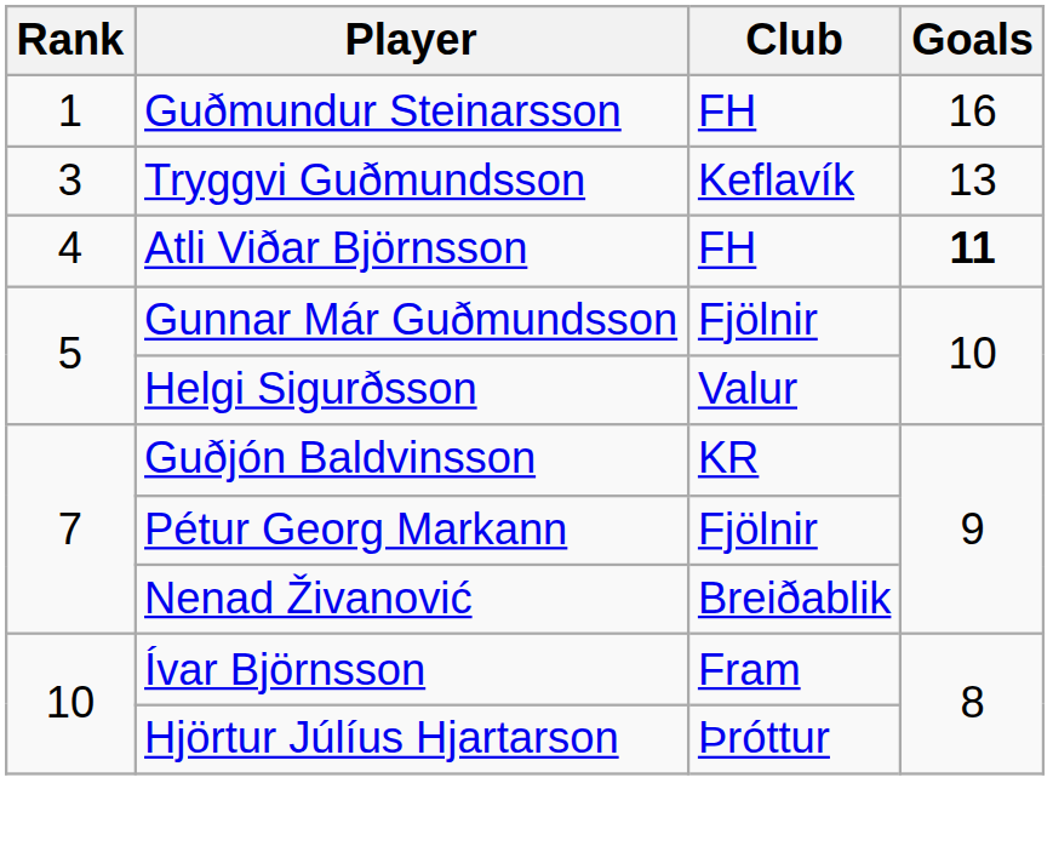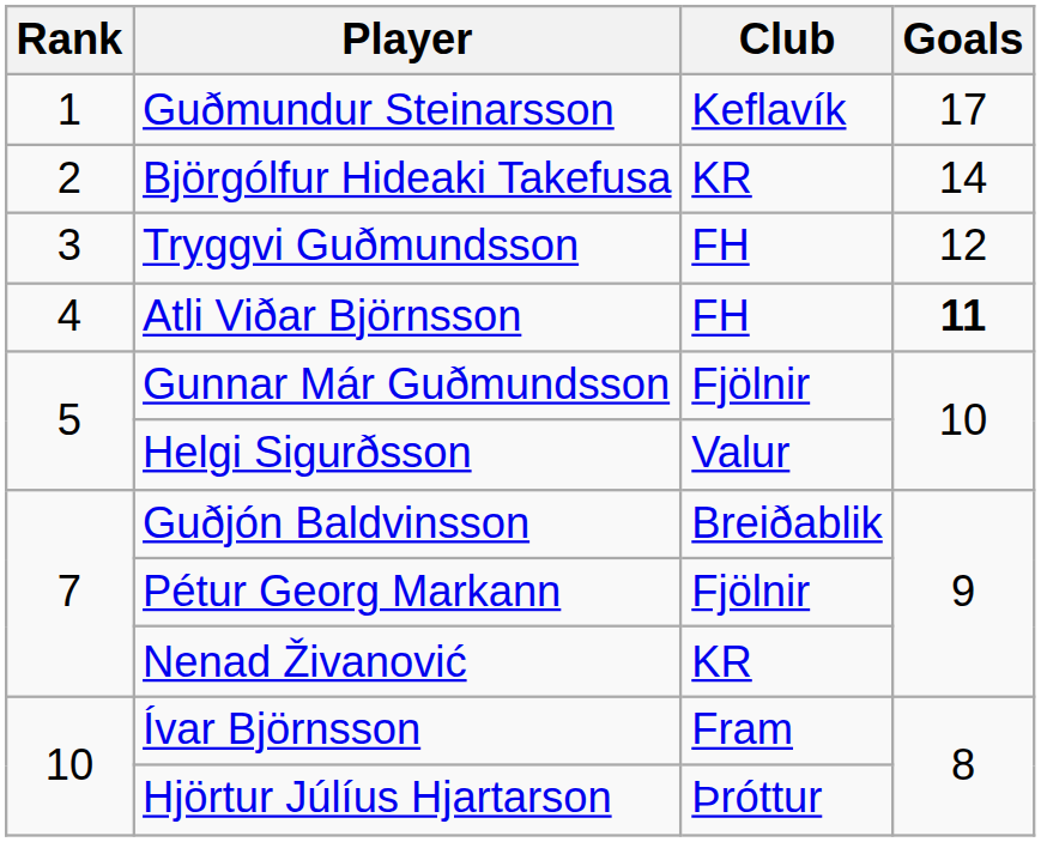 <table class="wikitable" style="text-align:center;">
 <tr>
 <th>Rank</th>
 <th>Player</th>
 <th>Club</th>
 <th>Goals</th>
 </tr>
 <tr>
 <td>1</td>
 <td align="left"> <a href='#'>Guðmundur Steinarsson</a></td>
-<td align="left"><a href='#'>FH</a></td>
-<td>16</td>
+<td align="left"><a href='#'>Keflavík</a></td>
+<td>17</td>
+</tr>
+<tr>
+<td>2</td>
+<td align="left"> <a href='#'>Björgólfur Hideaki Takefusa</a></td>
+<td align="left"><a href='#'>KR</a></td>
+<td>14</td>
 </tr>
 <tr>
 <td>3</td>
 <td align="left"> <a href='#'>Tryggvi Guðmundsson</a></td>
-<td align="left"><a href='#'>Keflavík</a></td>
-<td>13</td>
+<td align="left"><a href='#'>FH</a></td>
+<td>12</td>
 </tr>
 <tr>
 <td>4</td>
 <td align="left"> <a href='#'>Atli Viðar Björnsson</a></td>
 <td align="left"><a href='#'>FH</a></td>
 <td><strong>11</strong></td>
 </tr>
 <tr>
 <td rowspan=2>5</td>
 <td align="left"> <a href='#'>Gunnar Már Guðmundsson</a></td>
 <td align="left"><a href='#'>Fjölnir</a></td>
 <td rowspan=2>10</td>
 </tr>
 <tr>
 <td align="left"> <a href='#'>Helgi Sigurðsson</a></td>
 <td align="left"><a href='#'>Valur</a></td>
 </tr>
 <tr>
 <td rowspan=3>7</td>
 <td align="left"> <a href='#'>Guðjón Baldvinsson</a></td>
-<td align="left"><a href='#'>KR</a></td>
+<td align="left"><a href='#'>Breiðablik</a></td>
 <td rowspan=3>9</td>
 </tr>
 <tr>
 <td align="left"> <a href='#'>Pétur Georg Markann</a></td>
 <td align="left"><a href='#'>Fjölnir</a></td>
 </tr>
 <tr>
 <td align="left"> <a href='#'>Nenad Živanović</a></td>
-<td align="left"><a href='#'>Breiðablik</a></td>
+<td align="left"><a href='#'>KR</a></td>
 </tr>
 <tr>
 <td rowspan=2>10</td>
 <td align="left"> <a href='#'>Ívar Björnsson</a></td>
 <td align="left"><a href='#'>Fram</a></td>
 <td rowspan=2>8</td>
 </tr>
 <tr>
 <td align="left"> <a href='#'>Hjörtur Júlíus Hjartarson</a></td>
 <td align="left"><a href='#'>Þróttur</a></td>
 </tr>
 </table>
